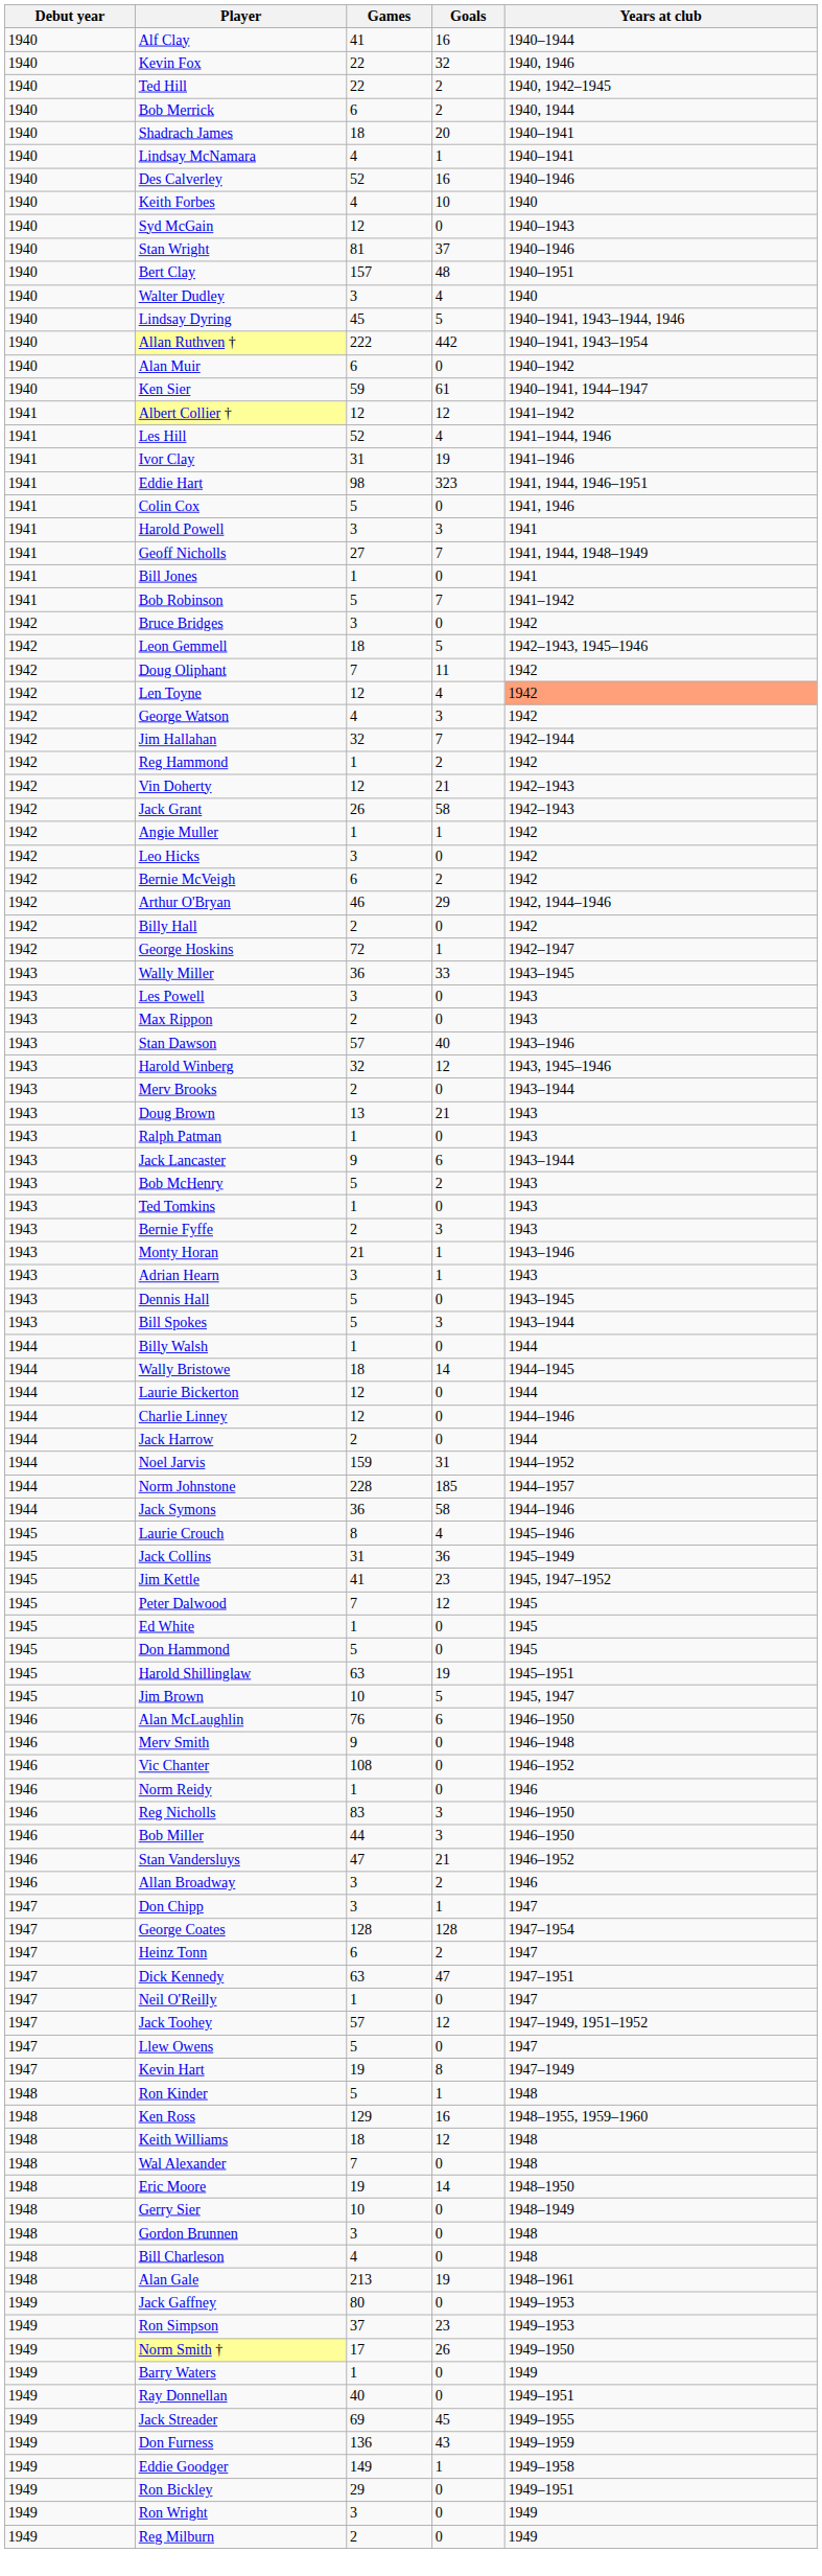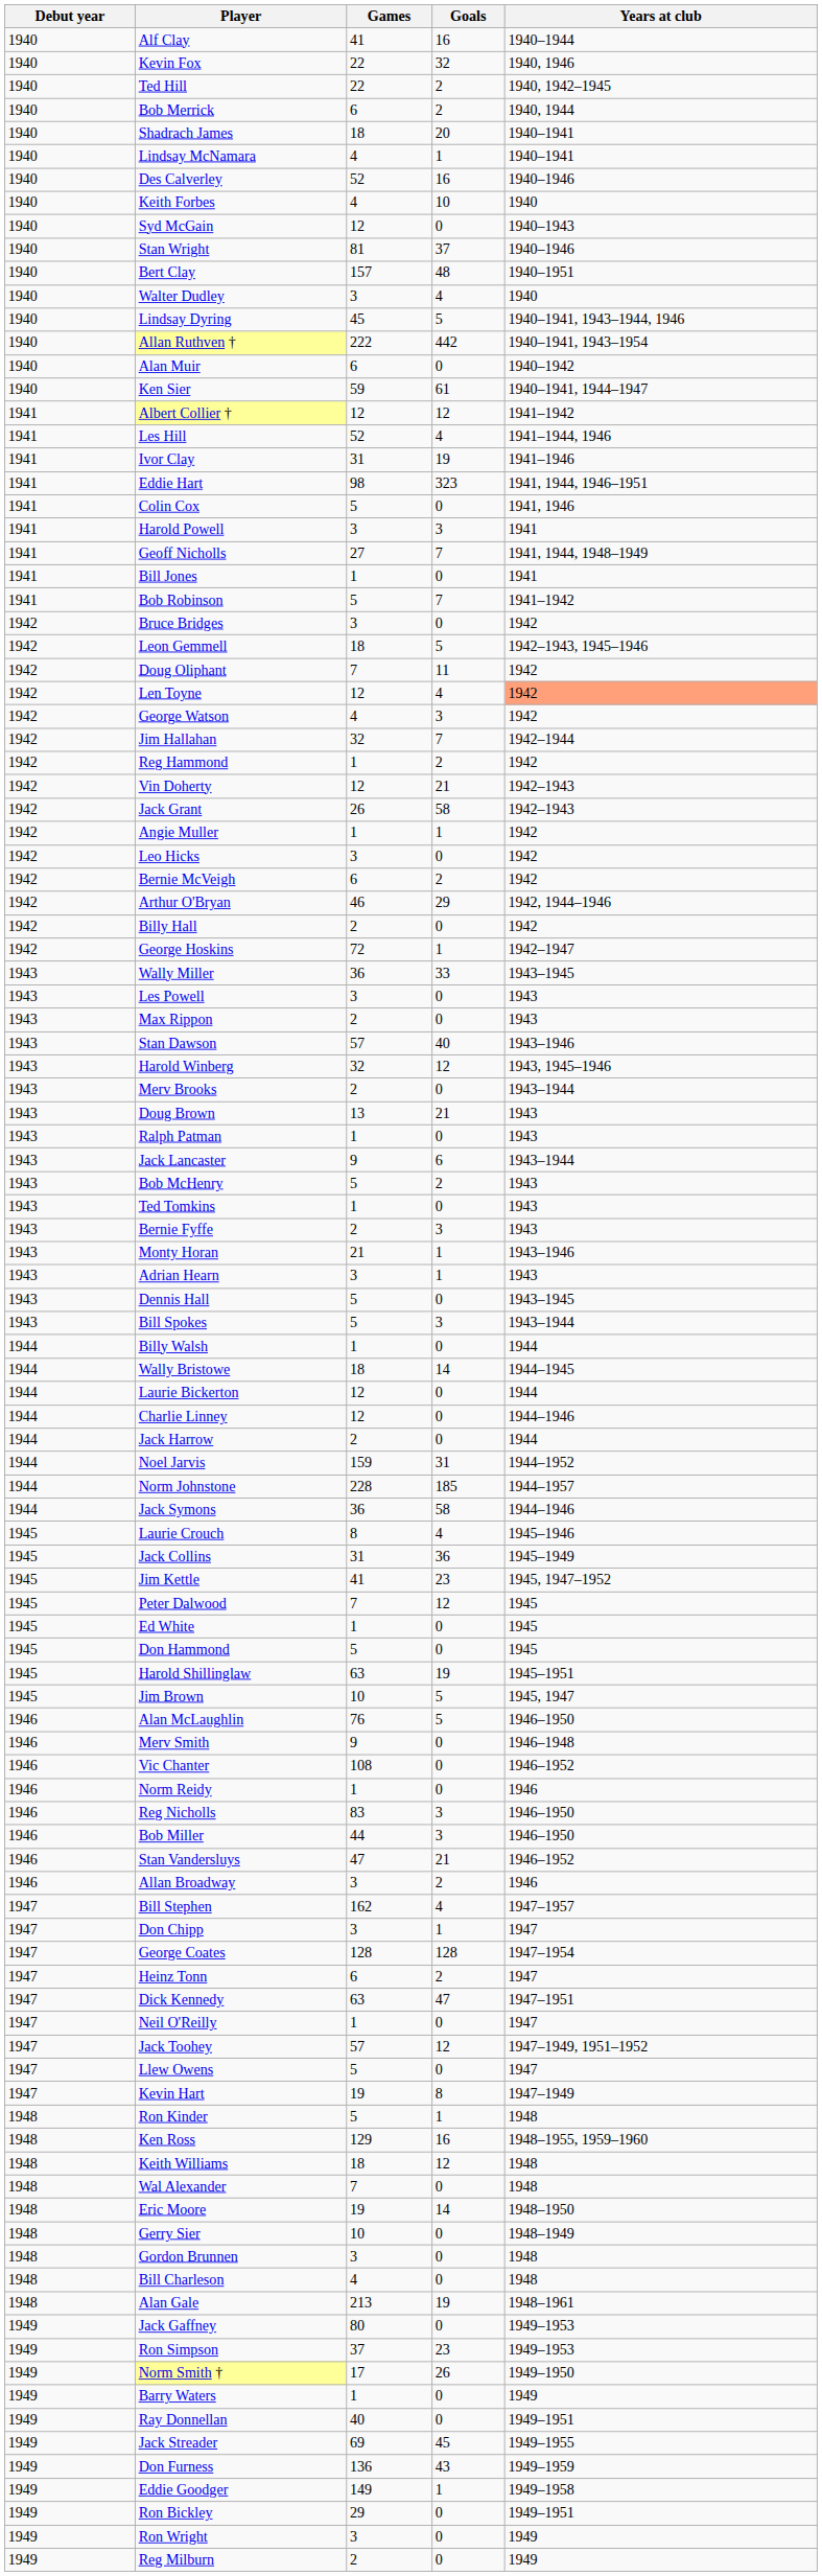 <table class="wikitable sortable" style="width:70%;">
 <tr style="background:#87cefa;">
 <th>Debut year</th>
 <th>Player</th>
 <th>Games</th>
 <th>Goals</th>
 <th>Years at club</th>
 </tr>
 <tr>
 <td>1940</td>
 <td><a href='#'>Alf Clay</a></td>
 <td>41</td>
 <td>16</td>
 <td>1940–1944</td>
 </tr>
 <tr>
 <td>1940</td>
 <td><a href='#'>Kevin Fox</a></td>
 <td>22</td>
 <td>32</td>
 <td>1940, 1946</td>
 </tr>
 <tr>
 <td>1940</td>
 <td><a href='#'>Ted Hill</a></td>
 <td>22</td>
 <td>2</td>
 <td>1940, 1942–1945</td>
 </tr>
 <tr>
 <td>1940</td>
 <td><a href='#'>Bob Merrick</a></td>
 <td>6</td>
 <td>2</td>
 <td>1940, 1944</td>
 </tr>
 <tr>
 <td>1940</td>
 <td><a href='#'>Shadrach James</a></td>
 <td>18</td>
 <td>20</td>
 <td>1940–1941</td>
 </tr>
 <tr>
 <td>1940</td>
 <td><a href='#'>Lindsay McNamara</a></td>
 <td>4</td>
 <td>1</td>
 <td>1940–1941</td>
 </tr>
 <tr>
 <td>1940</td>
 <td><a href='#'>Des Calverley</a></td>
 <td>52</td>
 <td>16</td>
 <td>1940–1946</td>
 </tr>
 <tr>
 <td>1940</td>
 <td><a href='#'>Keith Forbes</a></td>
 <td>4</td>
 <td>10</td>
 <td>1940</td>
 </tr>
 <tr>
 <td>1940</td>
 <td><a href='#'>Syd McGain</a></td>
 <td>12</td>
 <td>0</td>
 <td>1940–1943</td>
 </tr>
 <tr>
 <td>1940</td>
 <td><a href='#'>Stan Wright</a></td>
 <td>81</td>
 <td>37</td>
 <td>1940–1946</td>
 </tr>
 <tr>
 <td>1940</td>
 <td><a href='#'>Bert Clay</a></td>
 <td>157</td>
 <td>48</td>
 <td>1940–1951</td>
 </tr>
 <tr>
 <td>1940</td>
 <td><a href='#'>Walter Dudley</a></td>
 <td>3</td>
 <td>4</td>
 <td>1940</td>
 </tr>
 <tr>
 <td>1940</td>
 <td><a href='#'>Lindsay Dyring</a></td>
 <td>45</td>
 <td>5</td>
 <td>1940–1941, 1943–1944, 1946</td>
 </tr>
 <tr>
 <td>1940</td>
 <td style="background:#FFFF99"><a href='#'>Allan Ruthven</a> †</td>
 <td>222</td>
 <td>442</td>
 <td>1940–1941, 1943–1954</td>
 </tr>
 <tr>
 <td>1940</td>
 <td><a href='#'>Alan Muir</a></td>
 <td>6</td>
 <td>0</td>
 <td>1940–1942</td>
 </tr>
 <tr>
 <td>1940</td>
 <td><a href='#'>Ken Sier</a></td>
 <td>59</td>
 <td>61</td>
 <td>1940–1941, 1944–1947</td>
 </tr>
 <tr>
 <td>1941</td>
 <td style="background:#FFFF99"><a href='#'>Albert Collier</a> †</td>
 <td>12</td>
 <td>12</td>
 <td>1941–1942</td>
 </tr>
 <tr>
 <td>1941</td>
 <td><a href='#'>Les Hill</a></td>
 <td>52</td>
 <td>4</td>
 <td>1941–1944, 1946</td>
 </tr>
 <tr>
 <td>1941</td>
 <td><a href='#'>Ivor Clay</a></td>
 <td>31</td>
 <td>19</td>
 <td>1941–1946</td>
 </tr>
 <tr>
 <td>1941</td>
 <td><a href='#'>Eddie Hart</a></td>
 <td>98</td>
 <td>323</td>
 <td>1941, 1944, 1946–1951</td>
 </tr>
 <tr>
 <td>1941</td>
 <td><a href='#'>Colin Cox</a></td>
 <td>5</td>
 <td>0</td>
 <td>1941, 1946</td>
 </tr>
 <tr>
 <td>1941</td>
 <td><a href='#'>Harold Powell</a></td>
 <td>3</td>
 <td>3</td>
 <td>1941</td>
 </tr>
 <tr>
 <td>1941</td>
 <td><a href='#'>Geoff Nicholls</a></td>
 <td>27</td>
 <td>7</td>
 <td>1941, 1944, 1948–1949</td>
 </tr>
 <tr>
 <td>1941</td>
 <td><a href='#'>Bill Jones</a></td>
 <td>1</td>
 <td>0</td>
 <td>1941</td>
 </tr>
 <tr>
 <td>1941</td>
 <td><a href='#'>Bob Robinson</a></td>
 <td>5</td>
 <td>7</td>
 <td>1941–1942</td>
 </tr>
 <tr>
 <td>1942</td>
 <td><a href='#'>Bruce Bridges</a></td>
 <td>3</td>
 <td>0</td>
 <td>1942</td>
 </tr>
 <tr>
 <td>1942</td>
 <td><a href='#'>Leon Gemmell</a></td>
 <td>18</td>
 <td>5</td>
 <td>1942–1943, 1945–1946</td>
 </tr>
 <tr>
 <td>1942</td>
 <td><a href='#'>Doug Oliphant</a></td>
 <td>7</td>
 <td>11</td>
 <td>1942</td>
 </tr>
 <tr>
 <td>1942</td>
 <td><a href='#'>Len Toyne</a></td>
 <td>12</td>
 <td>4</td>
 <td style="background: lightsalmon;">1942</td>
 </tr>
 <tr>
 <td>1942</td>
 <td><a href='#'>George Watson</a></td>
 <td>4</td>
 <td>3</td>
 <td>1942</td>
 </tr>
 <tr>
 <td>1942</td>
 <td><a href='#'>Jim Hallahan</a></td>
 <td>32</td>
 <td>7</td>
 <td>1942–1944</td>
 </tr>
 <tr>
 <td>1942</td>
 <td><a href='#'>Reg Hammond</a></td>
 <td>1</td>
 <td>2</td>
 <td>1942</td>
 </tr>
 <tr>
 <td>1942</td>
 <td><a href='#'>Vin Doherty</a></td>
 <td>12</td>
 <td>21</td>
 <td>1942–1943</td>
 </tr>
 <tr>
 <td>1942</td>
 <td><a href='#'>Jack Grant</a></td>
 <td>26</td>
 <td>58</td>
 <td>1942–1943</td>
 </tr>
 <tr>
 <td>1942</td>
 <td><a href='#'>Angie Muller</a></td>
 <td>1</td>
 <td>1</td>
 <td>1942</td>
 </tr>
 <tr>
 <td>1942</td>
 <td><a href='#'>Leo Hicks</a></td>
 <td>3</td>
 <td>0</td>
 <td>1942</td>
 </tr>
 <tr>
 <td>1942</td>
 <td><a href='#'>Bernie McVeigh</a></td>
 <td>6</td>
 <td>2</td>
 <td>1942</td>
 </tr>
 <tr>
 <td>1942</td>
 <td><a href='#'>Arthur O'Bryan</a></td>
 <td>46</td>
 <td>29</td>
 <td>1942, 1944–1946</td>
 </tr>
 <tr>
 <td>1942</td>
 <td><a href='#'>Billy Hall</a></td>
 <td>2</td>
 <td>0</td>
 <td>1942</td>
 </tr>
 <tr>
 <td>1942</td>
 <td><a href='#'>George Hoskins</a></td>
 <td>72</td>
 <td>1</td>
 <td>1942–1947</td>
 </tr>
 <tr>
 <td>1943</td>
 <td><a href='#'>Wally Miller</a></td>
 <td>36</td>
 <td>33</td>
 <td>1943–1945</td>
 </tr>
 <tr>
 <td>1943</td>
 <td><a href='#'>Les Powell</a></td>
 <td>3</td>
 <td>0</td>
 <td>1943</td>
 </tr>
 <tr>
 <td>1943</td>
 <td><a href='#'>Max Rippon</a></td>
 <td>2</td>
 <td>0</td>
 <td>1943</td>
 </tr>
 <tr>
 <td>1943</td>
 <td><a href='#'>Stan Dawson</a></td>
 <td>57</td>
 <td>40</td>
 <td>1943–1946</td>
 </tr>
 <tr>
 <td>1943</td>
 <td><a href='#'>Harold Winberg</a></td>
 <td>32</td>
 <td>12</td>
 <td>1943, 1945–1946</td>
 </tr>
 <tr>
 <td>1943</td>
 <td><a href='#'>Merv Brooks</a></td>
 <td>2</td>
 <td>0</td>
 <td>1943–1944</td>
 </tr>
 <tr>
 <td>1943</td>
 <td><a href='#'>Doug Brown</a></td>
 <td>13</td>
 <td>21</td>
 <td>1943</td>
 </tr>
 <tr>
 <td>1943</td>
 <td><a href='#'>Ralph Patman</a></td>
 <td>1</td>
 <td>0</td>
 <td>1943</td>
 </tr>
 <tr>
 <td>1943</td>
 <td><a href='#'>Jack Lancaster</a></td>
 <td>9</td>
 <td>6</td>
 <td>1943–1944</td>
 </tr>
 <tr>
 <td>1943</td>
 <td><a href='#'>Bob McHenry</a></td>
 <td>5</td>
 <td>2</td>
 <td>1943</td>
 </tr>
 <tr>
 <td>1943</td>
 <td><a href='#'>Ted Tomkins</a></td>
 <td>1</td>
 <td>0</td>
 <td>1943</td>
 </tr>
 <tr>
 <td>1943</td>
 <td><a href='#'>Bernie Fyffe</a></td>
 <td>2</td>
 <td>3</td>
 <td>1943</td>
 </tr>
 <tr>
 <td>1943</td>
 <td><a href='#'>Monty Horan</a></td>
 <td>21</td>
 <td>1</td>
 <td>1943–1946</td>
 </tr>
 <tr>
 <td>1943</td>
 <td><a href='#'>Adrian Hearn</a></td>
 <td>3</td>
 <td>1</td>
 <td>1943</td>
 </tr>
 <tr>
 <td>1943</td>
 <td><a href='#'>Dennis Hall</a></td>
 <td>5</td>
 <td>0</td>
 <td>1943–1945</td>
 </tr>
 <tr>
 <td>1943</td>
 <td><a href='#'>Bill Spokes</a></td>
 <td>5</td>
 <td>3</td>
 <td>1943–1944</td>
 </tr>
 <tr>
 <td>1944</td>
 <td><a href='#'>Billy Walsh</a></td>
 <td>1</td>
 <td>0</td>
 <td>1944</td>
 </tr>
 <tr>
 <td>1944</td>
 <td><a href='#'>Wally Bristowe</a></td>
 <td>18</td>
 <td>14</td>
 <td>1944–1945</td>
 </tr>
 <tr>
 <td>1944</td>
 <td><a href='#'>Laurie Bickerton</a></td>
 <td>12</td>
 <td>0</td>
 <td>1944</td>
 </tr>
 <tr>
 <td>1944</td>
 <td><a href='#'>Charlie Linney</a></td>
 <td>12</td>
 <td>0</td>
 <td>1944–1946</td>
 </tr>
 <tr>
 <td>1944</td>
 <td><a href='#'>Jack Harrow</a></td>
 <td>2</td>
 <td>0</td>
 <td>1944</td>
 </tr>
 <tr>
 <td>1944</td>
 <td><a href='#'>Noel Jarvis</a></td>
 <td>159</td>
 <td>31</td>
 <td>1944–1952</td>
 </tr>
 <tr>
 <td>1944</td>
 <td><a href='#'>Norm Johnstone</a></td>
 <td>228</td>
 <td>185</td>
 <td>1944–1957</td>
 </tr>
 <tr>
 <td>1944</td>
 <td><a href='#'>Jack Symons</a></td>
 <td>36</td>
 <td>58</td>
 <td>1944–1946</td>
 </tr>
 <tr>
 <td>1945</td>
 <td><a href='#'>Laurie Crouch</a></td>
 <td>8</td>
 <td>4</td>
 <td>1945–1946</td>
 </tr>
 <tr>
 <td>1945</td>
 <td><a href='#'>Jack Collins</a></td>
 <td>31</td>
 <td>36</td>
 <td>1945–1949</td>
 </tr>
 <tr>
 <td>1945</td>
 <td><a href='#'>Jim Kettle</a></td>
 <td>41</td>
 <td>23</td>
 <td>1945, 1947–1952</td>
 </tr>
 <tr>
 <td>1945</td>
 <td><a href='#'>Peter Dalwood</a></td>
 <td>7</td>
 <td>12</td>
 <td>1945</td>
 </tr>
 <tr>
 <td>1945</td>
 <td><a href='#'>Ed White</a></td>
 <td>1</td>
 <td>0</td>
 <td>1945</td>
 </tr>
 <tr>
 <td>1945</td>
 <td><a href='#'>Don Hammond</a></td>
 <td>5</td>
 <td>0</td>
 <td>1945</td>
 </tr>
 <tr>
 <td>1945</td>
 <td><a href='#'>Harold Shillinglaw</a></td>
 <td>63</td>
 <td>19</td>
 <td>1945–1951</td>
 </tr>
 <tr>
 <td>1945</td>
 <td><a href='#'>Jim Brown</a></td>
 <td>10</td>
 <td>5</td>
 <td>1945, 1947</td>
 </tr>
 <tr>
 <td>1946</td>
 <td><a href='#'>Alan McLaughlin</a></td>
 <td>76</td>
-<td>6</td>
+<td>5</td>
 <td>1946–1950</td>
 </tr>
 <tr>
 <td>1946</td>
 <td><a href='#'>Merv Smith</a></td>
 <td>9</td>
 <td>0</td>
 <td>1946–1948</td>
 </tr>
 <tr>
 <td>1946</td>
 <td><a href='#'>Vic Chanter</a></td>
 <td>108</td>
 <td>0</td>
 <td>1946–1952</td>
 </tr>
 <tr>
 <td>1946</td>
 <td><a href='#'>Norm Reidy</a></td>
 <td>1</td>
 <td>0</td>
 <td>1946</td>
 </tr>
 <tr>
 <td>1946</td>
 <td><a href='#'>Reg Nicholls</a></td>
 <td>83</td>
 <td>3</td>
 <td>1946–1950</td>
 </tr>
 <tr>
 <td>1946</td>
 <td><a href='#'>Bob Miller</a></td>
 <td>44</td>
 <td>3</td>
 <td>1946–1950</td>
 </tr>
 <tr>
 <td>1946</td>
 <td><a href='#'>Stan Vandersluys</a></td>
 <td>47</td>
 <td>21</td>
 <td>1946–1952</td>
 </tr>
 <tr>
 <td>1946</td>
 <td><a href='#'>Allan Broadway</a></td>
 <td>3</td>
 <td>2</td>
 <td>1946</td>
+</tr>
+<tr>
+<td>1947</td>
+<td><a href='#'>Bill Stephen</a></td>
+<td>162</td>
+<td>4</td>
+<td>1947–1957</td>
 </tr>
 <tr>
 <td>1947</td>
 <td><a href='#'>Don Chipp</a></td>
 <td>3</td>
 <td>1</td>
 <td>1947</td>
 </tr>
 <tr>
 <td>1947</td>
 <td><a href='#'>George Coates</a></td>
 <td>128</td>
 <td>128</td>
 <td>1947–1954</td>
 </tr>
 <tr>
 <td>1947</td>
 <td><a href='#'>Heinz Tonn</a></td>
 <td>6</td>
 <td>2</td>
 <td>1947</td>
 </tr>
 <tr>
 <td>1947</td>
 <td><a href='#'>Dick Kennedy</a></td>
 <td>63</td>
 <td>47</td>
 <td>1947–1951</td>
 </tr>
 <tr>
 <td>1947</td>
 <td><a href='#'>Neil O'Reilly</a></td>
 <td>1</td>
 <td>0</td>
 <td>1947</td>
 </tr>
 <tr>
 <td>1947</td>
 <td><a href='#'>Jack Toohey</a></td>
 <td>57</td>
 <td>12</td>
 <td>1947–1949, 1951–1952</td>
 </tr>
 <tr>
 <td>1947</td>
 <td><a href='#'>Llew Owens</a></td>
 <td>5</td>
 <td>0</td>
 <td>1947</td>
 </tr>
 <tr>
 <td>1947</td>
 <td><a href='#'>Kevin Hart</a></td>
 <td>19</td>
 <td>8</td>
 <td>1947–1949</td>
 </tr>
 <tr>
 <td>1948</td>
 <td><a href='#'>Ron Kinder</a></td>
 <td>5</td>
 <td>1</td>
 <td>1948</td>
 </tr>
 <tr>
 <td>1948</td>
 <td><a href='#'>Ken Ross</a></td>
 <td>129</td>
 <td>16</td>
 <td>1948–1955, 1959–1960</td>
 </tr>
 <tr>
 <td>1948</td>
 <td><a href='#'>Keith Williams</a></td>
 <td>18</td>
 <td>12</td>
 <td>1948</td>
 </tr>
 <tr>
 <td>1948</td>
 <td><a href='#'>Wal Alexander</a></td>
 <td>7</td>
 <td>0</td>
 <td>1948</td>
 </tr>
 <tr>
 <td>1948</td>
 <td><a href='#'>Eric Moore</a></td>
 <td>19</td>
 <td>14</td>
 <td>1948–1950</td>
 </tr>
 <tr>
 <td>1948</td>
 <td><a href='#'>Gerry Sier</a></td>
 <td>10</td>
 <td>0</td>
 <td>1948–1949</td>
 </tr>
 <tr>
 <td>1948</td>
 <td><a href='#'>Gordon Brunnen</a></td>
 <td>3</td>
 <td>0</td>
 <td>1948</td>
 </tr>
 <tr>
 <td>1948</td>
 <td><a href='#'>Bill Charleson</a></td>
 <td>4</td>
 <td>0</td>
 <td>1948</td>
 </tr>
 <tr>
 <td>1948</td>
 <td><a href='#'>Alan Gale</a></td>
 <td>213</td>
 <td>19</td>
 <td>1948–1961</td>
 </tr>
 <tr>
 <td>1949</td>
 <td><a href='#'>Jack Gaffney</a></td>
 <td>80</td>
 <td>0</td>
 <td>1949–1953</td>
 </tr>
 <tr>
 <td>1949</td>
 <td><a href='#'>Ron Simpson</a></td>
 <td>37</td>
 <td>23</td>
 <td>1949–1953</td>
 </tr>
 <tr>
 <td>1949</td>
 <td style="background:#FFFF99"><a href='#'>Norm Smith</a> †</td>
 <td>17</td>
 <td>26</td>
 <td>1949–1950</td>
 </tr>
 <tr>
 <td>1949</td>
 <td><a href='#'>Barry Waters</a></td>
 <td>1</td>
 <td>0</td>
 <td>1949</td>
 </tr>
 <tr>
 <td>1949</td>
 <td><a href='#'>Ray Donnellan</a></td>
 <td>40</td>
 <td>0</td>
 <td>1949–1951</td>
 </tr>
 <tr>
 <td>1949</td>
 <td><a href='#'>Jack Streader</a></td>
 <td>69</td>
 <td>45</td>
 <td>1949–1955</td>
 </tr>
 <tr>
 <td>1949</td>
 <td><a href='#'>Don Furness</a></td>
 <td>136</td>
 <td>43</td>
 <td>1949–1959</td>
 </tr>
 <tr>
 <td>1949</td>
 <td><a href='#'>Eddie Goodger</a></td>
 <td>149</td>
 <td>1</td>
 <td>1949–1958</td>
 </tr>
 <tr>
 <td>1949</td>
 <td><a href='#'>Ron Bickley</a></td>
 <td>29</td>
 <td>0</td>
 <td>1949–1951</td>
 </tr>
 <tr>
 <td>1949</td>
 <td><a href='#'>Ron Wright</a></td>
 <td>3</td>
 <td>0</td>
 <td>1949</td>
 </tr>
 <tr>
 <td>1949</td>
 <td><a href='#'>Reg Milburn</a></td>
 <td>2</td>
 <td>0</td>
 <td>1949</td>
 </tr>
 </table>
